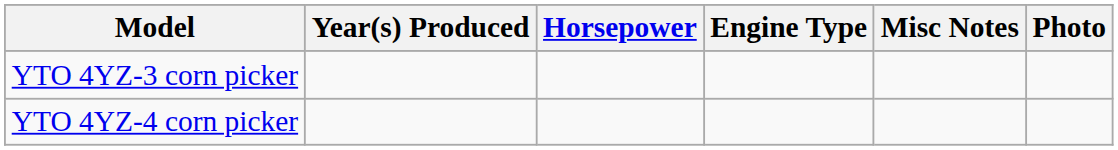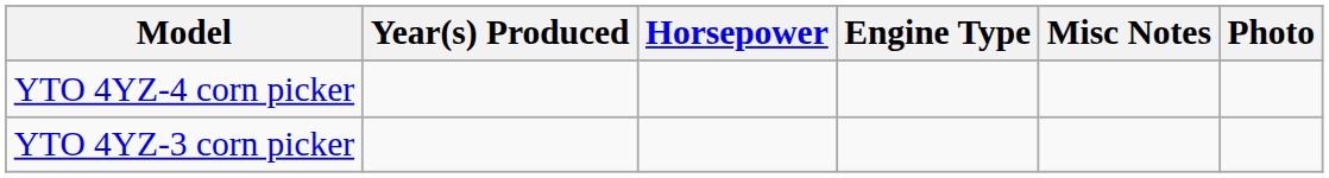 <table class="wikitable sortable collapsible">
 <tr>
 <th>Model</th>
 <th>Year(s) Produced</th>
 <th><a href='#'>Horsepower</a></th>
 <th>Engine Type</th>
 <th>Misc Notes</th>
 <th>Photo</th>
 </tr>
 <tr>
+<td><a href='#'>YTO 4YZ-4 corn picker</a></td>
+<td></td>
+<td></td>
+<td></td>
+<td></td>
+<td></td>
+</tr>
+<tr>
 <td><a href='#'>YTO 4YZ-3 corn picker</a></td>
 <td></td>
 <td></td>
 <td></td>
 <td></td>
 <td></td>
 </tr>
-<tr>
-<td><a href='#'>YTO 4YZ-4 corn picker</a></td>
-<td></td>
-<td></td>
-<td></td>
-<td></td>
-<td></td>
-</tr>
 </table>
